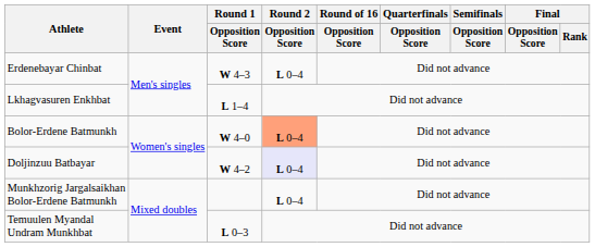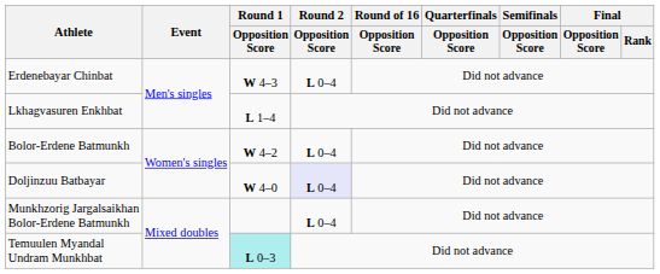 <table class=wikitable style="font-size:90%; text-align:center;">
 <tr>
 <th rowspan="2">Athlete</th>
 <th rowspan="2">Event</th>
 <th>Round 1</th>
 <th>Round 2</th>
 <th>Round of 16</th>
 <th>Quarterfinals</th>
 <th>Semifinals</th>
 <th colspan=2>Final</th>
 </tr>
 <tr style="font-size:95%">
 <th>Opposition<br>Score</th>
 <th>Opposition<br>Score</th>
 <th>Opposition<br>Score</th>
 <th>Opposition<br>Score</th>
 <th>Opposition<br>Score</th>
 <th>Opposition<br>Score</th>
 <th>Rank</th>
 </tr>
 <tr>
 <td align=left>Erdenebayar Chinbat</td>
 <td align=left rowspan=2><a href='#'>Men's singles</a></td>
 <td><br><strong>W</strong> 4–3</td>
 <td><br><strong>L</strong> 0–4</td>
 <td colspan=5>Did not advance</td>
 </tr>
 <tr>
 <td align=left>Lkhagvasuren Enkhbat</td>
 <td><br><strong>L</strong> 1–4</td>
 <td colspan=6>Did not advance</td>
 </tr>
 <tr>
 <td align=left>Bolor-Erdene Batmunkh</td>
 <td align=left rowspan=2><a href='#'>Women's singles</a></td>
-<td><br><strong>W</strong> 4–0</td>
-<td style="background: lightsalmon;"><br><strong>L</strong> 0–4</td>
+<td><br><strong>W</strong> 4–2</td>
+<td><br><strong>L</strong> 0–4</td>
 <td colspan=5>Did not advance</td>
 </tr>
 <tr>
 <td align=left>Doljinzuu Batbayar</td>
-<td><br><strong>W</strong> 4–2</td>
+<td><br><strong>W</strong> 4–0</td>
 <td style="background: lavender;"><br><strong>L</strong> 0–4</td>
 <td colspan=5>Did not advance</td>
 </tr>
 <tr>
 <td align=left>Munkhzorig Jargalsaikhan<br>Bolor-Erdene Batmunkh</td>
 <td align=left rowspan=2><a href='#'>Mixed doubles</a></td>
 <td></td>
 <td><br><strong>L</strong> 0–4</td>
 <td colspan=5>Did not advance</td>
 </tr>
 <tr>
 <td align=left>Temuulen Myandal<br>Undram Munkhbat</td>
-<td><br><strong>L</strong> 0–3</td>
+<td style="background: paleturquoise;"><br><strong>L</strong> 0–3</td>
 <td colspan=6>Did not advance</td>
 </tr>
 </table>
